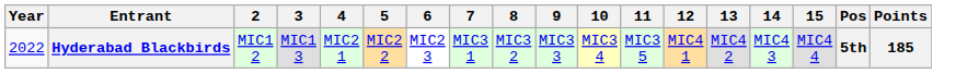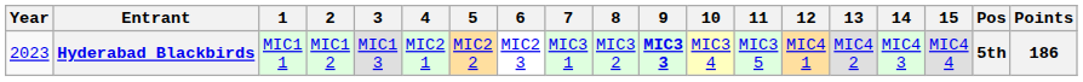 <table class="wikitable" style="text-align:center; font-size:85%">
 <tr>
 <th>Year</th>
 <th>Entrant</th>
+<th>1</th>
 <th>2</th>
 <th>3</th>
 <th>4</th>
 <th>5</th>
 <th>6</th>
 <th>7</th>
 <th>8</th>
 <th>9</th>
 <th>10</th>
 <th>11</th>
 <th>12</th>
 <th>13</th>
 <th>14</th>
 <th>15</th>
 <th>Pos</th>
 <th>Points</th>
 </tr>
 <tr>
-<td><a href='#'>2022</a></td>
+<td><a href='#'>2023</a></td>
 <th nowrap><a href='#'>Hyderabad Blackbirds</a></th>
+<td style="background:#DFFFDF;"><a href='#'>MIC1<br>1</a><br></td>
 <td style="background:#DFFFDF;"><a href='#'>MIC1<br>2</a><br></td>
 <td style="background:#DFDFDF;"><a href='#'>MIC1<br>3</a><br></td>
 <td style="background:#DFFFDF;"><a href='#'>MIC2<br>1</a><br></td>
 <td style="background:#FFDF9F;"><a href='#'>MIC2<br>2</a><br></td>
 <td style="background:#FFFFFF;"><a href='#'>MIC2<br>3</a><br></td>
 <td style="background:#DFFFDF;"><a href='#'>MIC3<br>1</a><br></td>
 <td style="background:#DFFFDF;"><a href='#'>MIC3<br>2</a><br></td>
-<td style="background:#DFFFDF;"><a href='#'>MIC3<br>3</a><br></td>
+<td style="background:#DFFFDF;"><strong><a href='#'>MIC3<br>3</a><br></strong></td>
 <td style="background:#FFFFBF;"><a href='#'>MIC3<br>4</a><br></td>
 <td style="background:#DFFFDF;"><a href='#'>MIC3<br>5</a><br></td>
 <td style="background:#FFDF9F;"><a href='#'>MIC4<br>1</a><br></td>
 <td style="background:#DFDFDF;"><a href='#'>MIC4<br>2</a><br></td>
 <td style="background:#DFFFDF;"><a href='#'>MIC4<br>3</a><br></td>
 <td style="background:#DFDFDF;"><a href='#'>MIC4<br>4</a><br></td>
 <th>5th</th>
-<th>185</th>
+<th>186</th>
 </tr>
 </table>
